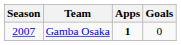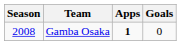 <table class="wikitable" style="text-align: center;">
 <tr>
 <th>Season</th>
 <th>Team</th>
 <th>Apps</th>
 <th>Goals</th>
 </tr>
 <tr>
-<td><a href='#'>2007</a></td>
+<td><a href='#'>2008</a></td>
 <td><a href='#'>Gamba Osaka</a></td>
 <td><strong>1</strong></td>
 <td>0</td>
 </tr>
 </table>
